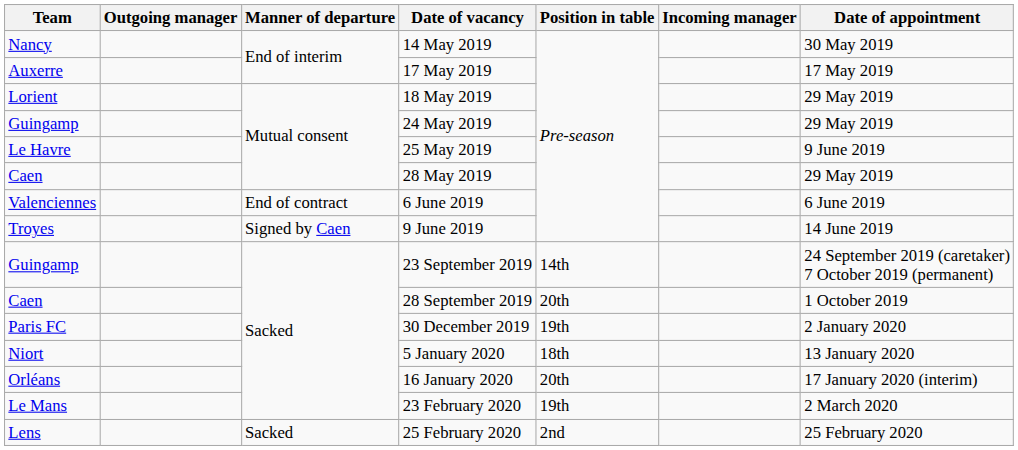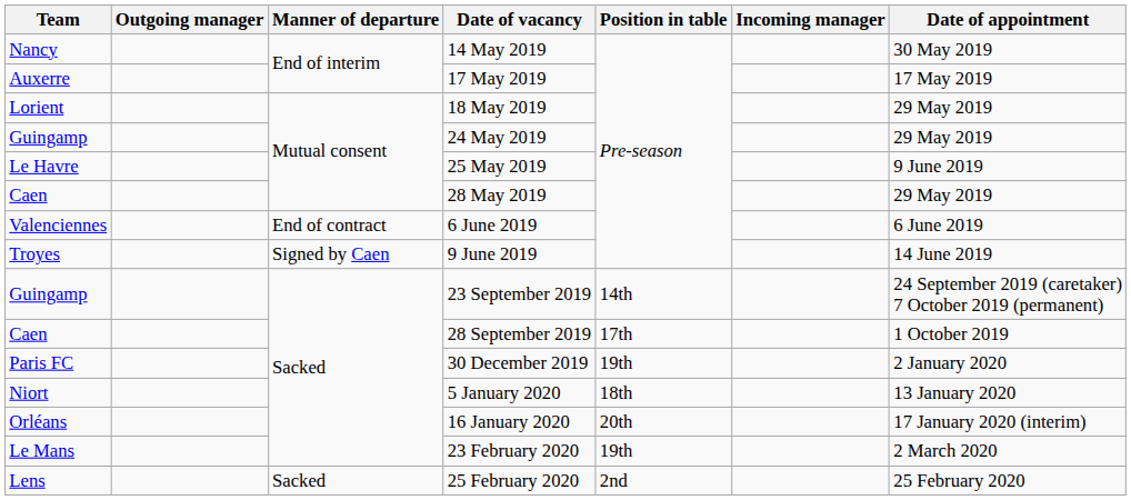 <table class="wikitable sortable">
 <tr>
 <th>Team</th>
 <th>Outgoing manager</th>
 <th>Manner of departure</th>
 <th>Date of vacancy</th>
 <th>Position in table</th>
 <th>Incoming manager</th>
 <th>Date of appointment</th>
 </tr>
 <tr>
 <td><a href='#'>Nancy</a></td>
 <td> </td>
 <td rowspan=2>End of interim</td>
 <td>14 May 2019</td>
 <td rowspan=8><em>Pre-season</em></td>
 <td> </td>
 <td>30 May 2019</td>
 </tr>
 <tr>
 <td><a href='#'>Auxerre</a></td>
 <td> </td>
 <td>17 May 2019</td>
 <td> </td>
 <td>17 May 2019</td>
 </tr>
 <tr>
 <td><a href='#'>Lorient</a></td>
 <td> </td>
 <td rowspan=4>Mutual consent</td>
 <td>18 May 2019</td>
 <td> </td>
 <td>29 May 2019</td>
 </tr>
 <tr>
 <td><a href='#'>Guingamp</a></td>
 <td> </td>
 <td>24 May 2019</td>
 <td> </td>
 <td>29 May 2019</td>
 </tr>
 <tr>
 <td><a href='#'>Le Havre</a></td>
 <td> </td>
 <td>25 May 2019</td>
 <td> </td>
 <td>9 June 2019</td>
 </tr>
 <tr>
 <td><a href='#'>Caen</a></td>
 <td> </td>
 <td>28 May 2019</td>
 <td> </td>
 <td>29 May 2019</td>
 </tr>
 <tr>
 <td><a href='#'>Valenciennes</a></td>
 <td> </td>
 <td>End of contract</td>
 <td>6 June 2019</td>
 <td> </td>
 <td>6 June 2019</td>
 </tr>
 <tr>
 <td><a href='#'>Troyes</a></td>
 <td> </td>
 <td>Signed by <a href='#'>Caen</a></td>
 <td>9 June 2019</td>
 <td> </td>
 <td>14 June 2019</td>
 </tr>
 <tr>
 <td><a href='#'>Guingamp</a></td>
 <td> </td>
 <td rowspan=6>Sacked</td>
 <td>23 September 2019</td>
 <td>14th</td>
 <td> </td>
 <td>24 September 2019 (caretaker)<br>7 October 2019 (permanent)</td>
 </tr>
 <tr>
 <td><a href='#'>Caen</a></td>
 <td> </td>
 <td>28 September 2019</td>
-<td>20th</td>
+<td>17th</td>
 <td> </td>
 <td>1 October 2019</td>
 </tr>
 <tr>
 <td><a href='#'>Paris FC</a></td>
 <td> </td>
 <td>30 December 2019</td>
 <td>19th</td>
 <td> </td>
 <td>2 January 2020</td>
 </tr>
 <tr>
 <td><a href='#'>Niort</a></td>
 <td> </td>
 <td>5 January 2020</td>
 <td>18th</td>
 <td> </td>
 <td>13 January 2020</td>
 </tr>
 <tr>
 <td><a href='#'>Orléans</a></td>
 <td> </td>
 <td>16 January 2020</td>
 <td>20th</td>
 <td> </td>
 <td>17 January 2020 (interim)</td>
 </tr>
 <tr>
 <td><a href='#'>Le Mans</a></td>
 <td> </td>
 <td>23 February 2020</td>
 <td>19th</td>
 <td> </td>
 <td>2 March 2020</td>
 </tr>
 <tr>
 <td><a href='#'>Lens</a></td>
 <td> </td>
 <td rowspan=6>Sacked</td>
 <td>25 February 2020</td>
 <td>2nd</td>
 <td> </td>
 <td>25 February 2020</td>
 </tr>
 </table>
